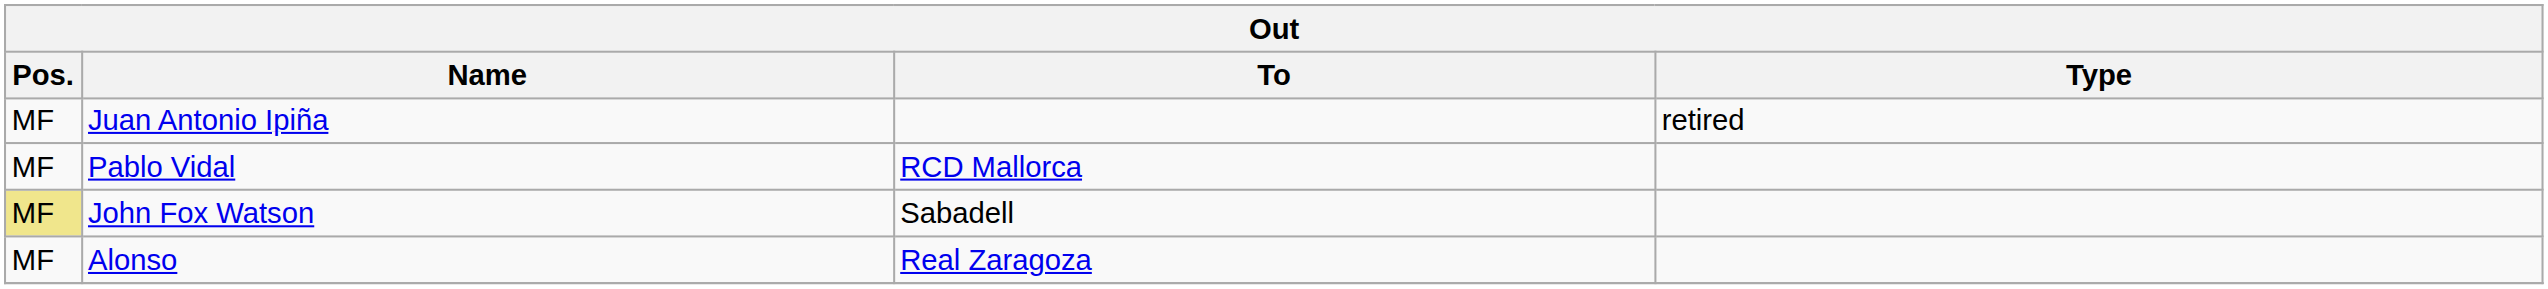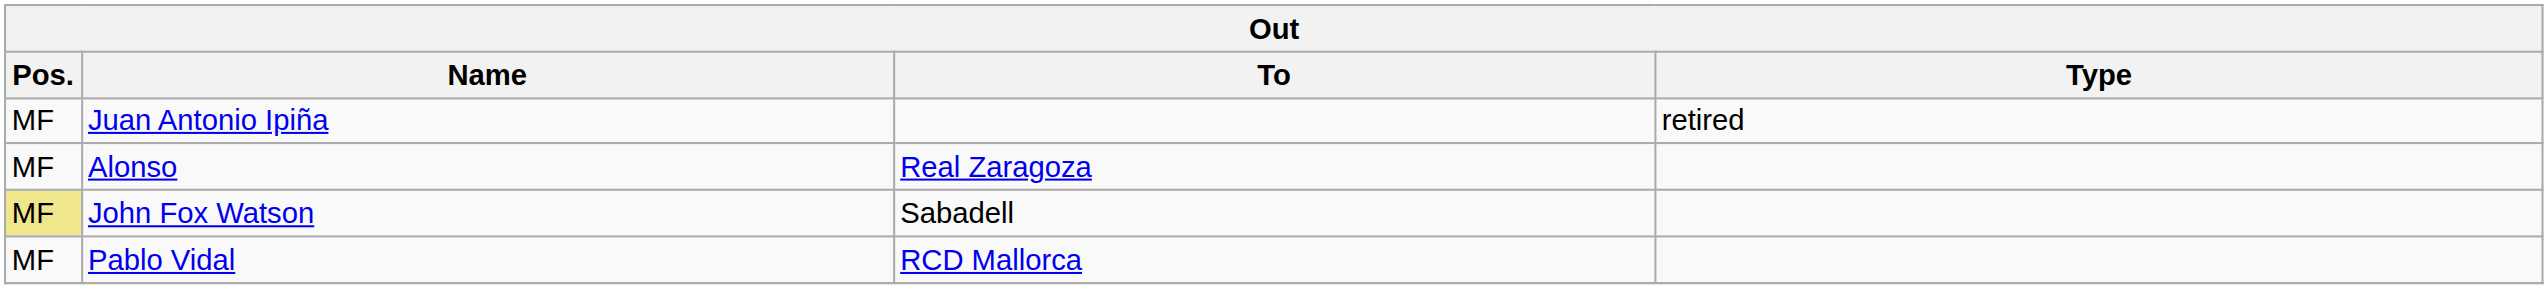 <table class="wikitable" style="font-size:90%;width:99%;">
 <tr>
 <th colspan="4">Out</th>
 </tr>
 <tr>
 <th width=3%>Pos.</th>
 <th width=32%>Name</th>
 <th width=30%>To</th>
 <th width=35%>Type</th>
 </tr>
 <tr>
 <td>MF</td>
 <td><a href='#'>Juan Antonio Ipiña</a></td>
 <td></td>
 <td>retired</td>
 </tr>
 <tr>
 <td>MF</td>
-<td><a href='#'>Pablo Vidal</a></td>
-<td><a href='#'>RCD Mallorca</a></td>
+<td><a href='#'>Alonso</a></td>
+<td><a href='#'>Real Zaragoza</a></td>
 <td></td>
 </tr>
 <tr>
 <td style="background: khaki;">MF</td>
 <td><a href='#'>John Fox Watson</a></td>
 <td>Sabadell</td>
 <td></td>
 </tr>
 <tr>
 <td>MF</td>
-<td><a href='#'>Alonso</a></td>
-<td><a href='#'>Real Zaragoza</a></td>
+<td><a href='#'>Pablo Vidal</a></td>
+<td><a href='#'>RCD Mallorca</a></td>
 <td></td>
 </tr>
 <tr>
 </tr>
 </table>
